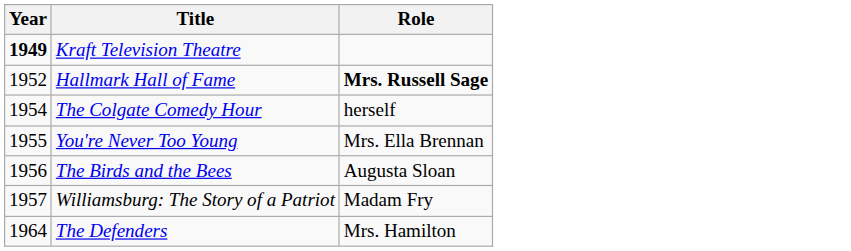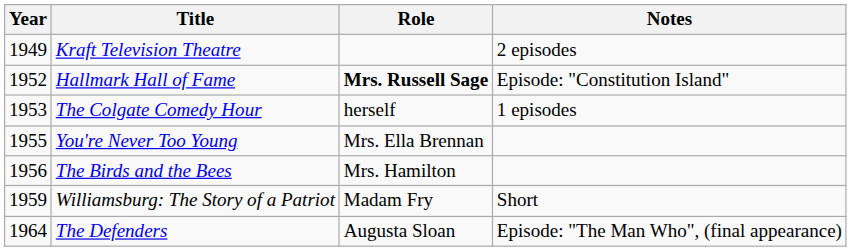 <table class="wikitable">
 <tr>
 <th>Year</th>
 <th>Title</th>
 <th>Role</th>
+<th>Notes</th>
 </tr>
 <tr>
-<td><strong>1949</strong></td>
+<td>1949</td>
 <td><em><a href='#'>Kraft Television Theatre</a></em></td>
 <td></td>
+<td>2 episodes</td>
 </tr>
 <tr>
 <td>1952</td>
 <td><em><a href='#'>Hallmark Hall of Fame</a></em></td>
 <td><strong>Mrs. Russell Sage</strong></td>
+<td>Episode: "Constitution Island"</td>
 </tr>
 <tr>
-<td>1954</td>
+<td>1953</td>
 <td><em><a href='#'>The Colgate Comedy Hour</a></em></td>
 <td>herself</td>
+<td>1 episodes</td>
 </tr>
 <tr>
 <td>1955</td>
 <td><em><a href='#'>You're Never Too Young</a></em></td>
 <td>Mrs. Ella Brennan</td>
+<td></td>
 </tr>
 <tr>
 <td>1956</td>
 <td><em><a href='#'>The Birds and the Bees</a></em></td>
-<td>Augusta Sloan</td>
+<td>Mrs. Hamilton</td>
+<td></td>
 </tr>
 <tr>
-<td>1957</td>
+<td>1959</td>
 <td><em>Williamsburg: The Story of a Patriot</em></td>
 <td>Madam Fry</td>
+<td>Short</td>
 </tr>
 <tr>
 <td>1964</td>
 <td><em><a href='#'>The Defenders</a></em></td>
-<td>Mrs. Hamilton</td>
+<td>Augusta Sloan</td>
+<td>Episode: "The Man Who", (final appearance)</td>
 </tr>
 </table>
